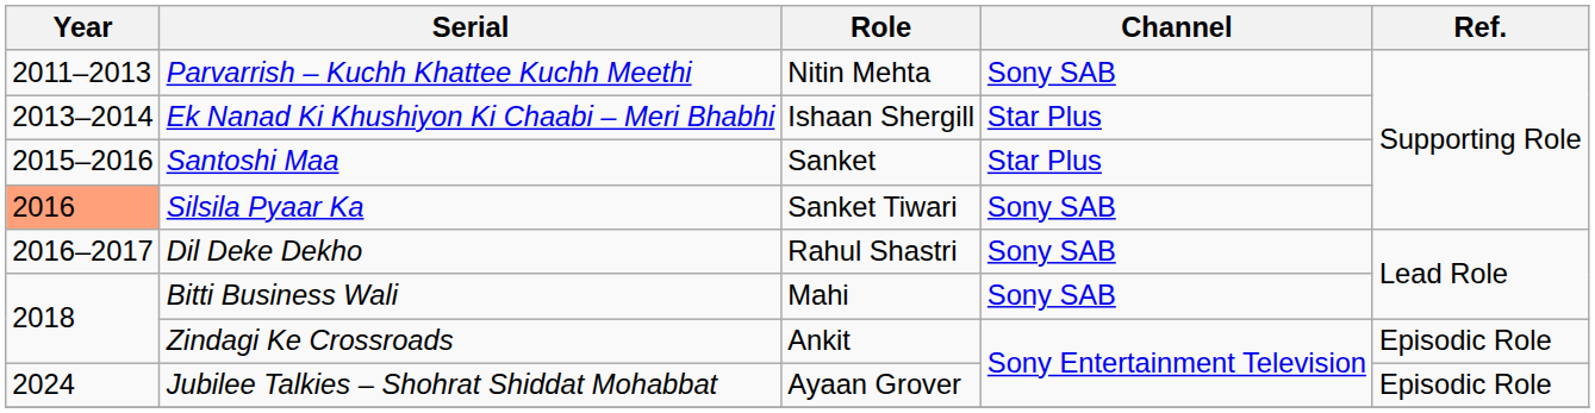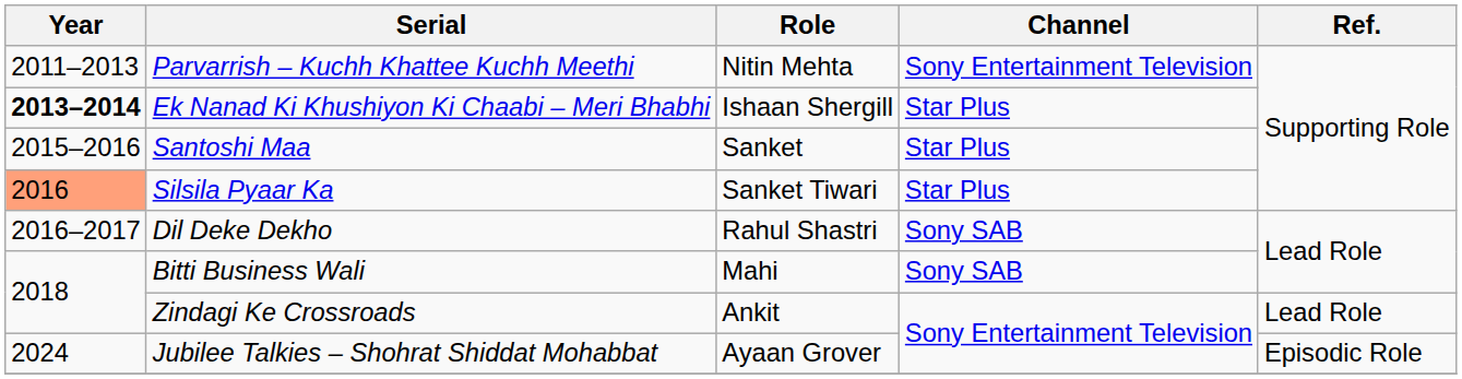 <table class="wikitable sortable">
 <tr>
 <th>Year</th>
 <th>Serial</th>
 <th>Role</th>
 <th>Channel</th>
 <th>Ref.</th>
 </tr>
 <tr>
 <td>2011–2013</td>
 <td><em><a href='#'>Parvarrish – Kuchh Khattee Kuchh Meethi</a></em></td>
 <td>Nitin Mehta</td>
-<td><a href='#'>Sony SAB</a></td>
+<td><a href='#'>Sony Entertainment Television</a></td>
 <td rowspan = "4">Supporting Role</td>
 </tr>
 <tr>
-<td>2013–2014</td>
+<td><strong>2013–2014</strong></td>
 <td><em><a href='#'>Ek Nanad Ki Khushiyon Ki Chaabi – Meri Bhabhi</a></em></td>
 <td>Ishaan Shergill</td>
 <td><a href='#'>Star Plus</a></td>
 </tr>
 <tr>
 <td>2015–2016</td>
 <td><em><a href='#'> Santoshi Maa</a></em></td>
 <td>Sanket</td>
 <td><a href='#'>Star Plus</a></td>
 </tr>
 <tr>
 <td style="background: lightsalmon;">2016</td>
 <td><em><a href='#'>Silsila Pyaar Ka</a></em></td>
 <td>Sanket Tiwari</td>
-<td><a href='#'>Sony SAB</a></td>
+<td><a href='#'>Star Plus</a></td>
 </tr>
 <tr>
 <td>2016–2017</td>
 <td><em>Dil Deke Dekho</em></td>
 <td>Rahul Shastri</td>
 <td><a href='#'>Sony SAB</a></td>
 <td rowspan = "2">Lead Role</td>
 </tr>
 <tr>
 <td rowspan = "2">2018</td>
 <td><em>Bitti Business Wali</em></td>
 <td>Mahi</td>
 <td><a href='#'>Sony SAB</a></td>
 </tr>
 <tr>
 <td><em>Zindagi Ke Crossroads</em></td>
 <td>Ankit</td>
 <td rowspan = "2"><a href='#'>Sony Entertainment Television</a></td>
-<td>Episodic Role</td>
+<td>Lead Role</td>
 </tr>
 <tr>
 <td>2024</td>
 <td><em>Jubilee Talkies – Shohrat Shiddat Mohabbat</em></td>
 <td>Ayaan Grover</td>
 <td>Episodic Role</td>
 </tr>
 <tr>
 </tr>
 </table>
